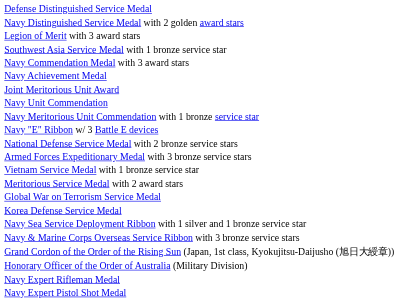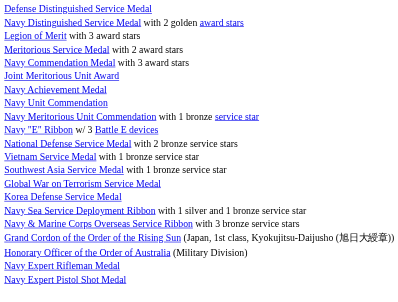 <table>
 <tr>
 <td></td>
 <td><a href='#'>Defense Distinguished Service Medal</a></td>
 </tr>
 <tr>
 <td></td>
 <td><a href='#'>Navy Distinguished Service Medal</a> with 2 golden <a href='#'>award stars</a></td>
 </tr>
 <tr>
 <td></td>
 <td><a href='#'>Legion of Merit</a> with 3 award stars</td>
 </tr>
 <tr>
 <td></td>
-<td><a href='#'>Southwest Asia Service Medal</a> with 1 bronze service star</td>
+<td><a href='#'>Meritorious Service Medal</a> with 2 award stars</td>
 </tr>
 <tr>
 <td></td>
 <td><a href='#'>Navy Commendation Medal</a> with 3 award stars</td>
 </tr>
 <tr>
 <td></td>
-<td><a href='#'>Navy Achievement Medal</a></td>
+<td><a href='#'>Joint Meritorious Unit Award</a></td>
 </tr>
 <tr>
 <td></td>
-<td><a href='#'>Joint Meritorious Unit Award</a></td>
+<td><a href='#'>Navy Achievement Medal</a></td>
 </tr>
 <tr>
 <td></td>
 <td><a href='#'>Navy Unit Commendation</a></td>
 </tr>
 <tr>
 <td></td>
 <td><a href='#'>Navy Meritorious Unit Commendation</a> with 1 bronze <a href='#'>service star</a></td>
 </tr>
 <tr>
 <td></td>
 <td><a href='#'>Navy "E" Ribbon</a> w/ 3 <a href='#'>Battle E devices</a></td>
 </tr>
 <tr>
 <td></td>
 <td><a href='#'>National Defense Service Medal</a> with 2 bronze service stars</td>
 </tr>
 <tr>
 <td></td>
-<td><a href='#'>Armed Forces Expeditionary Medal</a> with 3 bronze service stars</td>
-</tr>
-<tr>
-<td></td>
 <td><a href='#'>Vietnam Service Medal</a> with 1 bronze service star</td>
 </tr>
 <tr>
 <td></td>
-<td><a href='#'>Meritorious Service Medal</a> with 2 award stars</td>
+<td><a href='#'>Southwest Asia Service Medal</a> with 1 bronze service star</td>
 </tr>
 <tr>
 <td></td>
 <td><a href='#'>Global War on Terrorism Service Medal</a></td>
 </tr>
 <tr>
 <td></td>
 <td><a href='#'>Korea Defense Service Medal</a></td>
 </tr>
 <tr>
 <td></td>
 <td><a href='#'>Navy Sea Service Deployment Ribbon</a> with 1 silver and 1 bronze service star</td>
 </tr>
 <tr>
 <td></td>
 <td><a href='#'>Navy & Marine Corps Overseas Service Ribbon</a> with 3 bronze service stars</td>
 </tr>
 <tr>
 <td></td>
 <td><a href='#'>Grand Cordon of the Order of the Rising Sun</a> (Japan, 1st class, Kyokujitsu-Daijusho (旭日大綬章))</td>
 </tr>
 <tr>
 <td></td>
 <td><a href='#'>Honorary Officer of the Order of Australia</a> (Military Division)</td>
 </tr>
 <tr>
 <td></td>
 <td><a href='#'>Navy Expert Rifleman Medal</a></td>
 </tr>
 <tr>
 <td></td>
 <td><a href='#'>Navy Expert Pistol Shot Medal</a></td>
 </tr>
 </table>
